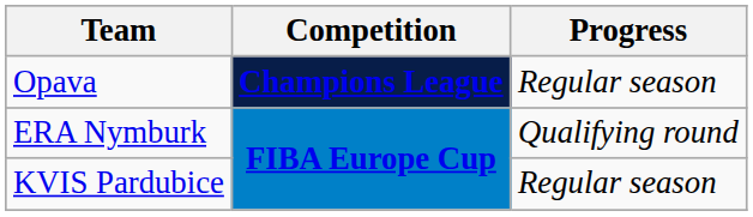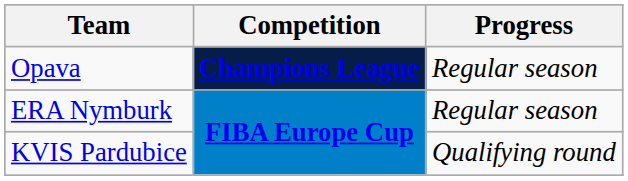 <table class="wikitable sortable">
 <tr>
 <th>Team</th>
 <th>Competition</th>
 <th>Progress</th>
 </tr>
 <tr>
 <td><a href='#'>Opava</a></td>
 <td rowspan="1" style="background-color:#071D49;color:#D0D3D4;text-align:center"><strong><a href='#'><span>Champions League</span></a></strong></td>
 <td><em>Regular season</em></td>
 </tr>
 <tr>
 <td><a href='#'>ERA Nymburk</a></td>
 <td rowspan="2" style="background-color:#0080C8;color:#D0D3D4;text-align:center"><strong><a href='#'><span>FIBA Europe Cup</span></a></strong></td>
-<td><em>Qualifying round</em></td>
+<td><em>Regular season</em></td>
 </tr>
 <tr>
 <td><a href='#'>KVIS Pardubice</a></td>
-<td><em>Regular season</em></td>
+<td><em>Qualifying round</em></td>
 </tr>
 </table>
